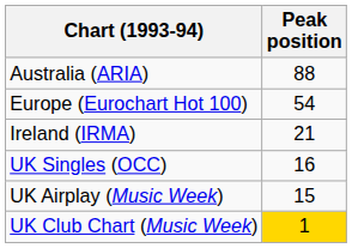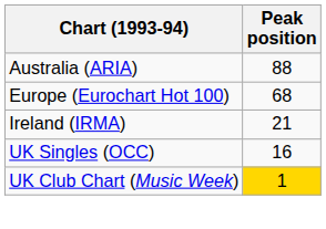 <table class="wikitable sortable">
 <tr>
 <th>Chart (1993-94)</th>
 <th>Peak<br>position</th>
 </tr>
 <tr>
 <td>Australia (<a href='#'>ARIA</a>)</td>
 <td align="center">88</td>
 </tr>
 <tr>
 <td>Europe (<a href='#'>Eurochart Hot 100</a>)</td>
-<td align="center">54</td>
+<td align="center">68</td>
 </tr>
 <tr>
 <td>Ireland (<a href='#'>IRMA</a>)</td>
 <td align="center">21</td>
 </tr>
 <tr>
 <td><a href='#'>UK Singles</a> (<a href='#'>OCC</a>)</td>
 <td align="center">16</td>
 </tr>
 <tr>
-<td>UK Airplay (<em><a href='#'>Music Week</a></em>)</td>
-<td align="center">15</td>
-</tr>
-<tr>
 <td><a href='#'>UK Club Chart</a> (<em><a href='#'>Music Week</a></em>)</td>
 <td align="center" style="background: gold;">1</td>
 </tr>
 </table>
